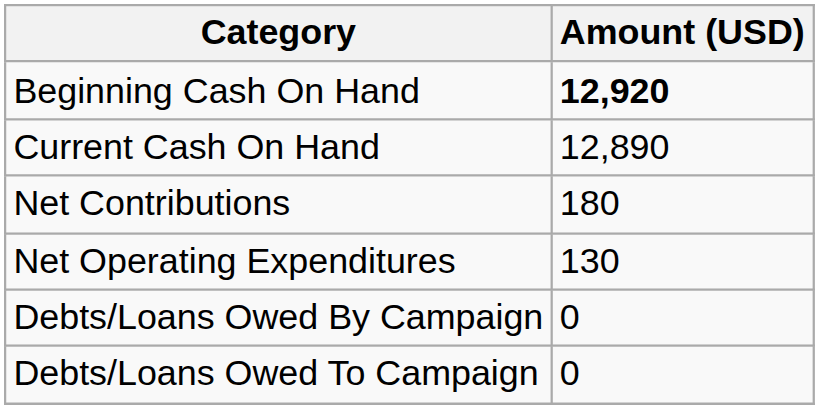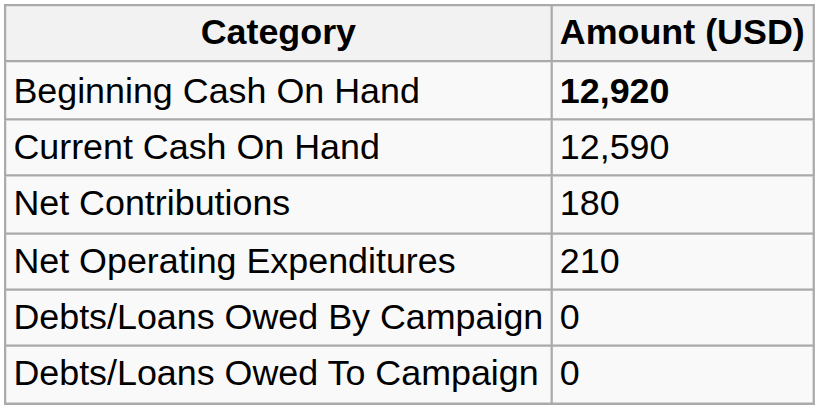 <table class="wikitable sortable">
 <tr>
 <th scope="col">Category</th>
 <th scope="col" data-sort-type="number">Amount (USD)</th>
 </tr>
 <tr>
 <td>Beginning Cash On Hand</td>
 <td><strong>12,920</strong></td>
 </tr>
 <tr>
 <td>Current Cash On Hand</td>
-<td>12,890</td>
+<td>12,590</td>
 </tr>
 <tr>
 <td>Net Contributions</td>
 <td>180</td>
 </tr>
 <tr>
 <td>Net Operating Expenditures</td>
-<td>130</td>
+<td>210</td>
 </tr>
 <tr>
 <td>Debts/Loans Owed By Campaign</td>
 <td>0</td>
 </tr>
 <tr>
 <td>Debts/Loans Owed To Campaign</td>
 <td>0</td>
 </tr>
 <tr>
 </tr>
 </table>
